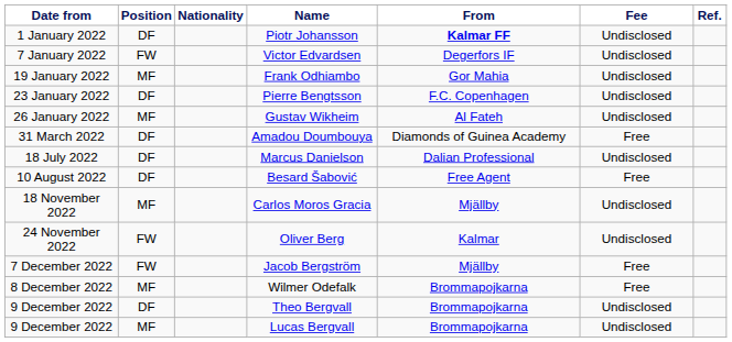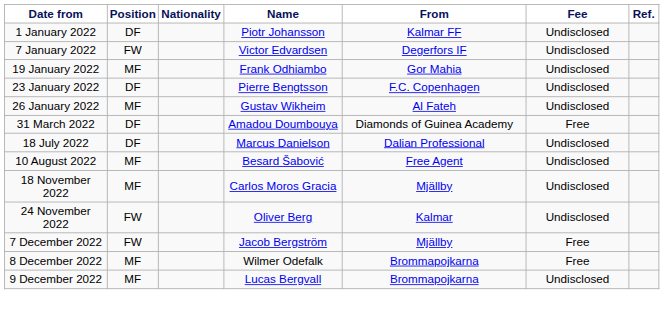 <table class="wikitable" style="text-align:center; font-size:90%; ">
 <tr>
 <th style="background:#FFFFFF; color:#081159; width:120px;">Date from</th>
 <th style="background:#FFFFFF; color:#081159; width:50px;">Position</th>
 <th style="background:#FFFFFF; color:#081159; width:50px;">Nationality</th>
 <th style="background:#FFFFFF; color:#081159; width:140px;">Name</th>
 <th style="background:#FFFFFF; color:#081159; width:220px;">From</th>
 <th style="background:#FFFFFF; color:#081159; width:120px;">Fee</th>
 <th style="background:#FFFFFF; color:#081159; width:30px;">Ref.</th>
 </tr>
 <tr>
 <td>1 January 2022</td>
 <td>DF</td>
 <td></td>
 <td><a href='#'>Piotr Johansson</a></td>
-<td><strong> <a href='#'>Kalmar FF</a></strong></td>
+<td> <a href='#'>Kalmar FF</a></td>
 <td>Undisclosed</td>
 <td></td>
 </tr>
 <tr>
 <td>7 January 2022</td>
 <td>FW</td>
 <td></td>
 <td><a href='#'>Victor Edvardsen</a></td>
 <td> <a href='#'>Degerfors IF</a></td>
 <td>Undisclosed</td>
 <td></td>
 </tr>
 <tr>
 <td>19 January 2022</td>
 <td>MF</td>
 <td></td>
 <td><a href='#'>Frank Odhiambo</a></td>
 <td> <a href='#'>Gor Mahia</a></td>
 <td>Undisclosed</td>
 <td></td>
 </tr>
 <tr>
 <td>23 January 2022</td>
 <td>DF</td>
 <td></td>
 <td><a href='#'>Pierre Bengtsson</a></td>
 <td> <a href='#'>F.C. Copenhagen</a></td>
 <td>Undisclosed</td>
 <td></td>
 </tr>
 <tr>
 <td>26 January 2022</td>
 <td>MF</td>
 <td></td>
 <td><a href='#'>Gustav Wikheim</a></td>
 <td> <a href='#'>Al Fateh</a></td>
 <td>Undisclosed</td>
 <td></td>
 </tr>
 <tr>
 <td>31 March 2022</td>
 <td>DF</td>
 <td></td>
 <td><a href='#'>Amadou Doumbouya</a></td>
 <td> Diamonds of Guinea Academy</td>
 <td>Free</td>
 <td></td>
 </tr>
 <tr>
 <td>18 July 2022</td>
 <td>DF</td>
 <td></td>
 <td><a href='#'>Marcus Danielson</a></td>
 <td> <a href='#'>Dalian Professional</a></td>
 <td>Undisclosed</td>
 <td></td>
 </tr>
 <tr>
 <td>10 August 2022</td>
-<td>DF</td>
+<td>MF</td>
 <td></td>
 <td><a href='#'>Besard Šabović</a></td>
 <td><a href='#'>Free Agent</a></td>
-<td>Free</td>
+<td>Undisclosed</td>
 <td></td>
 </tr>
 <tr>
 <td>18 November 2022</td>
 <td>MF</td>
 <td></td>
 <td><a href='#'>Carlos Moros Gracia</a></td>
 <td> <a href='#'>Mjällby</a></td>
 <td>Undisclosed</td>
 <td></td>
 </tr>
 <tr>
 <td>24 November 2022</td>
 <td>FW</td>
 <td></td>
 <td><a href='#'>Oliver Berg</a></td>
 <td> <a href='#'>Kalmar</a></td>
 <td>Undisclosed</td>
 <td></td>
 </tr>
 <tr>
 <td>7 December 2022</td>
 <td>FW</td>
 <td></td>
 <td><a href='#'>Jacob Bergström</a></td>
 <td> <a href='#'>Mjällby</a></td>
 <td>Free</td>
 <td></td>
 </tr>
 <tr>
 <td>8 December 2022</td>
 <td>MF</td>
 <td></td>
 <td>Wilmer Odefalk</td>
 <td> <a href='#'>Brommapojkarna</a></td>
 <td>Free</td>
 <td></td>
 </tr>
 <tr>
 <td>9 December 2022</td>
-<td>DF</td>
-<td></td>
-<td><a href='#'>Theo Bergvall</a></td>
-<td> <a href='#'>Brommapojkarna</a></td>
-<td>Undisclosed</td>
-<td></td>
-</tr>
-<tr>
-<td>9 December 2022</td>
 <td>MF</td>
 <td></td>
 <td><a href='#'>Lucas Bergvall</a></td>
 <td> <a href='#'>Brommapojkarna</a></td>
 <td>Undisclosed</td>
 <td></td>
 </tr>
 </table>
